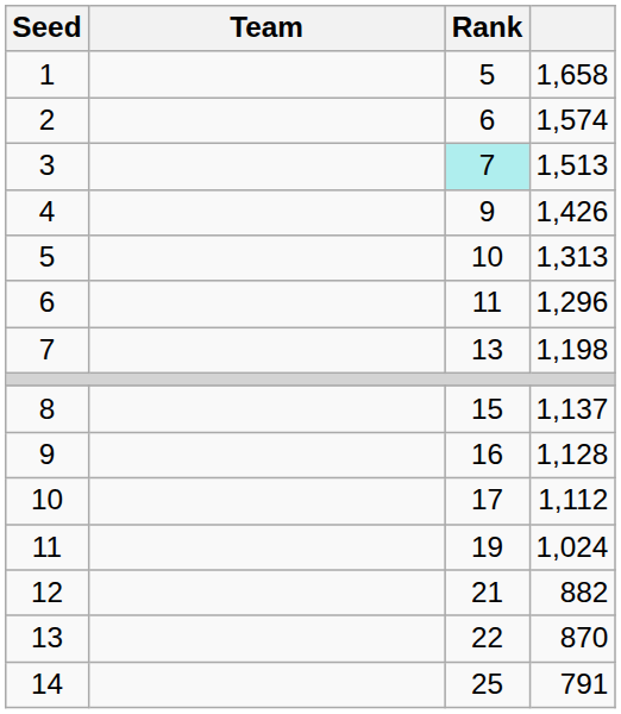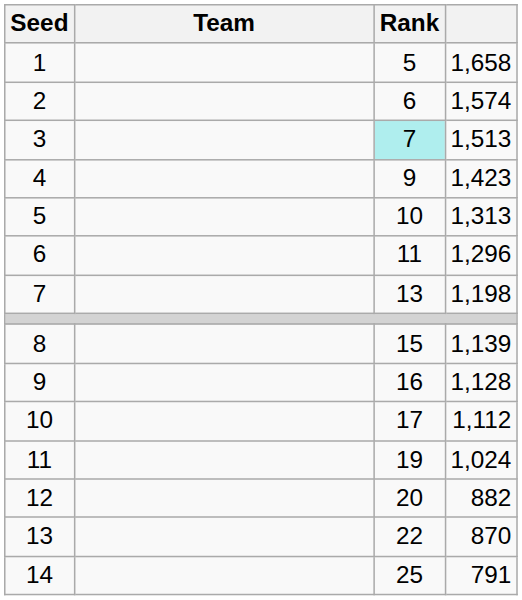 <table class="wikitable" style="text-align:center">
 <tr>
 <th>Seed</th>
 <th width="190">Team</th>
 <th>Rank</th>
 <th></th>
 </tr>
 <tr>
 <td>1</td>
 <td style="text-align:left"></td>
 <td>5</td>
 <td style="text-align:right">1,658</td>
 </tr>
 <tr>
 <td>2</td>
 <td style="text-align:left"></td>
 <td>6</td>
 <td style="text-align:right">1,574</td>
 </tr>
 <tr>
 <td>3</td>
 <td style="text-align:left"></td>
 <td style="background: paleturquoise;">7</td>
 <td style="text-align:right">1,513</td>
 </tr>
 <tr>
 <td>4</td>
 <td style="text-align:left"></td>
 <td>9</td>
-<td style="text-align:right">1,426</td>
+<td style="text-align:right">1,423</td>
 </tr>
 <tr>
 <td>5</td>
 <td style="text-align:left"></td>
 <td>10</td>
 <td style="text-align:right">1,313</td>
 </tr>
 <tr>
 <td>6</td>
 <td style="text-align:left"></td>
 <td>11</td>
 <td style="text-align:right">1,296</td>
 </tr>
 <tr>
 <td>7</td>
 <td style="text-align:left"></td>
 <td>13</td>
 <td style="text-align:right">1,198</td>
 </tr>
 <tr>
 <td colspan=4 bgcolor=lightgrey></td>
 </tr>
 <tr>
 <td>8</td>
 <td style="text-align:left"></td>
 <td>15</td>
-<td style="text-align:right">1,137</td>
+<td style="text-align:right">1,139</td>
 </tr>
 <tr>
 <td>9</td>
 <td style="text-align:left"></td>
 <td>16</td>
 <td style="text-align:right">1,128</td>
 </tr>
 <tr>
 <td>10</td>
 <td style="text-align:left"></td>
 <td>17</td>
 <td style="text-align:right">1,112</td>
 </tr>
 <tr>
 <td>11</td>
 <td style="text-align:left"></td>
 <td>19</td>
 <td style="text-align:right">1,024</td>
 </tr>
 <tr>
 <td>12</td>
 <td style="text-align:left"></td>
-<td>21</td>
+<td>20</td>
 <td style="text-align:right">882</td>
 </tr>
 <tr>
 <td>13</td>
 <td style="text-align:left"></td>
 <td>22</td>
 <td style="text-align:right">870</td>
 </tr>
 <tr>
 <td>14</td>
 <td style="text-align:left"></td>
 <td>25</td>
 <td style="text-align:right">791</td>
 </tr>
 </table>
